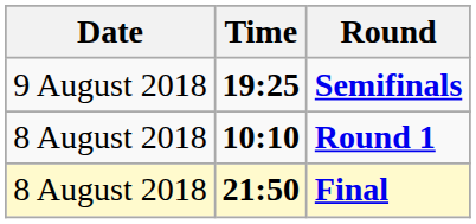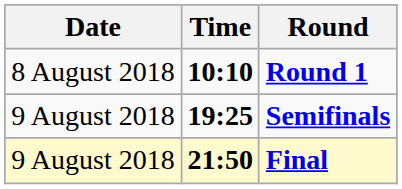 <table class="wikitable">
 <tr>
 <th>Date</th>
 <th>Time</th>
 <th>Round</th>
 </tr>
 <tr>
+<td>8 August 2018</td>
+<td><strong>10:10</strong></td>
+<td><strong><a href='#'>Round 1</a></strong></td>
+</tr>
+<tr>
 <td>9 August 2018</td>
 <td><strong>19:25</strong></td>
 <td><strong><a href='#'>Semifinals</a></strong></td>
 </tr>
-<tr>
-<td>8 August 2018</td>
-<td><strong>10:10</strong></td>
-<td><strong><a href='#'>Round 1</a></strong></td>
-</tr>
 <tr style=background:lemonchiffon>
-<td>8 August 2018</td>
+<td>9 August 2018</td>
 <td><strong>21:50</strong></td>
 <td><strong><a href='#'>Final</a></strong></td>
 </tr>
 </table>
